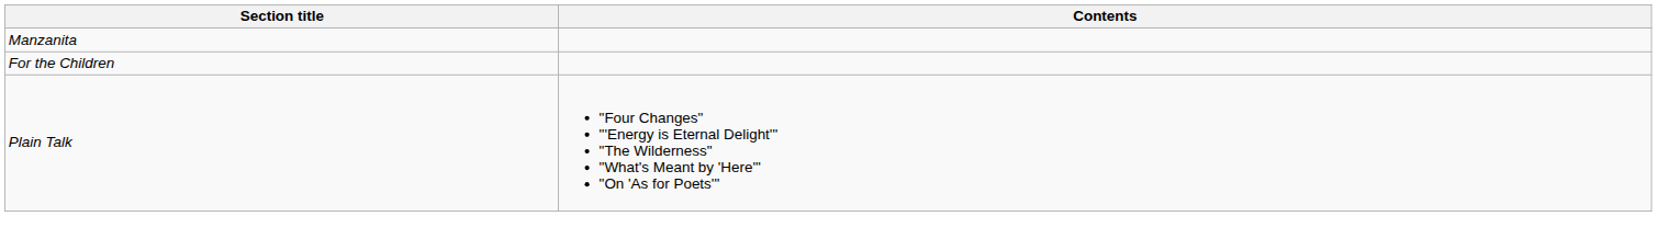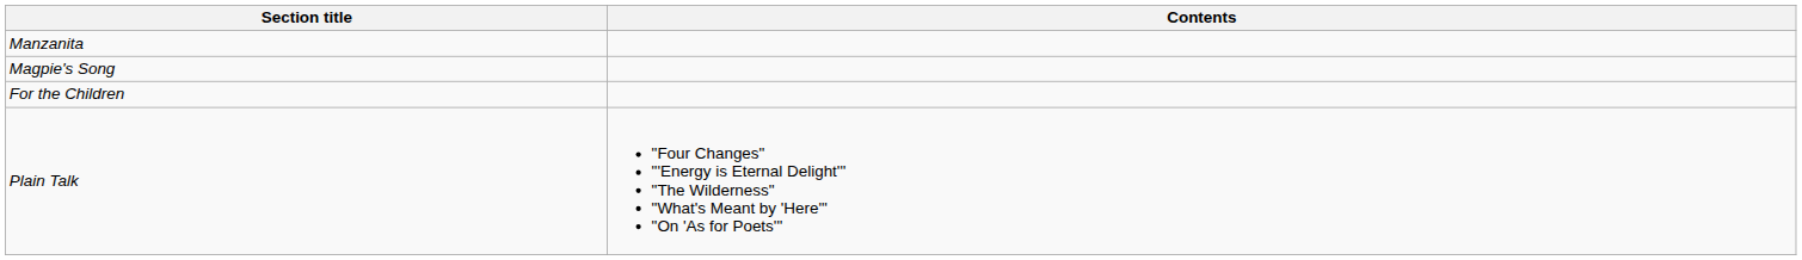 <table class="wikitable" style="width: 90%; margin-left: auto; margin-right: auto; border: none;">
 <tr>
 <th scope="col">Section title</th>
 <th scope="col">Contents</th>
 </tr>
 <tr>
 <td><em>Manzanita</em></td>
+<td></td>
+</tr>
+<tr>
+<td><em>Magpie's Song</em></td>
 <td></td>
 </tr>
 <tr>
 <td><em>For the Children</em></td>
 <td></td>
 </tr>
 <tr>
 <td><em>Plain Talk</em></td>
 <td><br><ul><li>"Four Changes"</li><li>"'Energy is Eternal Delight'"</li><li>"The Wilderness"</li><li>"What's Meant by 'Here'"</li><li>"On 'As for Poets'"</li></ul></td>
 </tr>
 </table>
